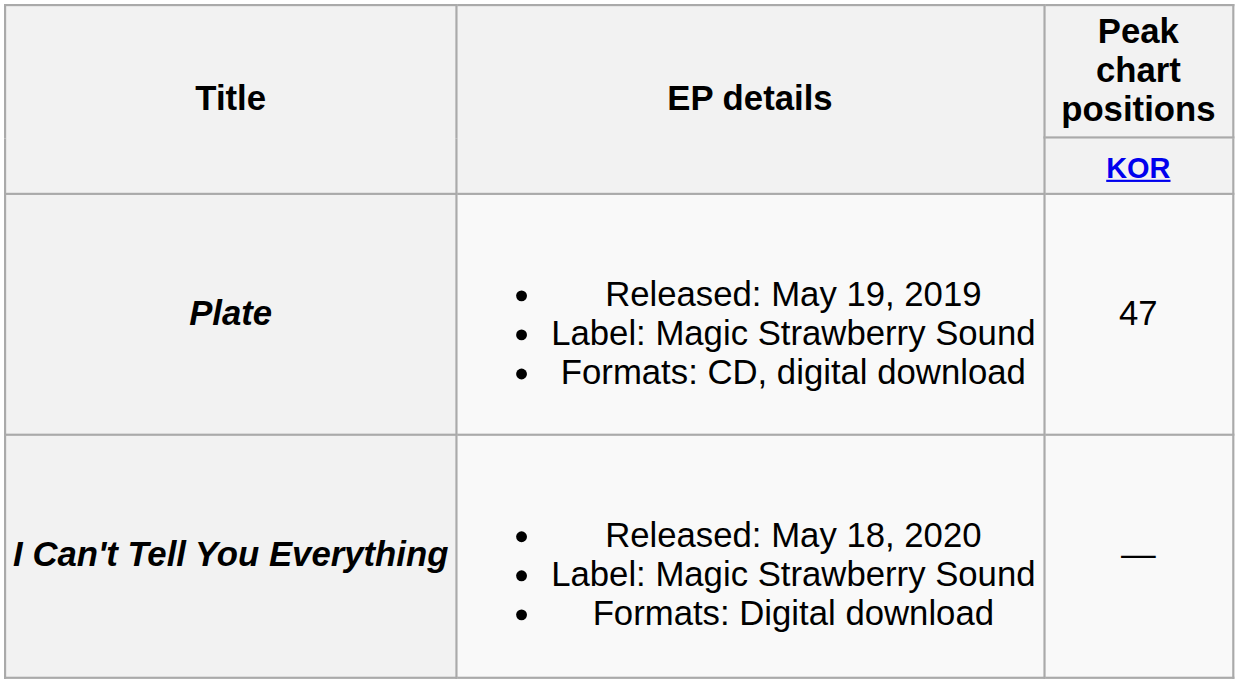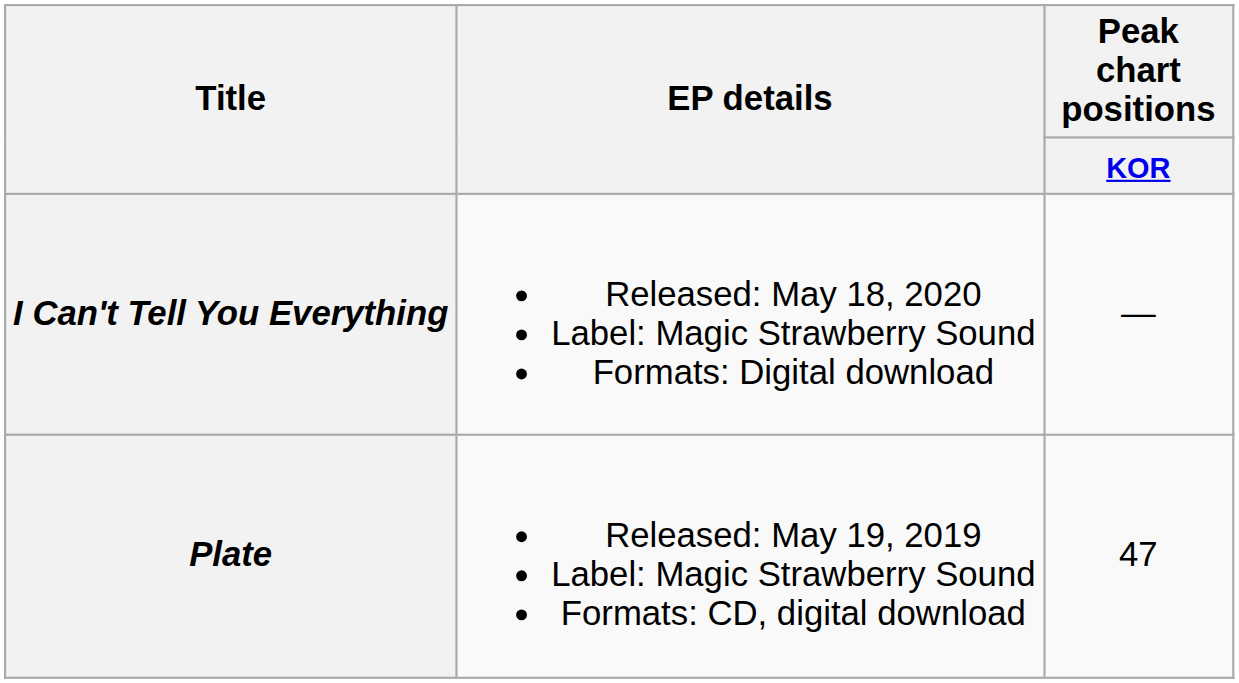 <table class="wikitable plainrowheaders" style="text-align:center;">
 <tr>
 <th scope="col" rowspan="2">Title</th>
 <th scope="col" rowspan="2">EP details</th>
 <th scope="col" colspan="1" style="width:5em;">Peak chart positions</th>
 </tr>
 <tr>
 <th><small><a href='#'>KOR</a></small><br></th>
 </tr>
 <tr>
+<th scope="row"><em>I Can't Tell You Everything</em></th>
+<td><br><ul><li>Released: May 18, 2020</li><li>Label: Magic Strawberry Sound</li><li>Formats: Digital download</li></ul></td>
+<td>—</td>
+</tr>
+<tr>
 <th scope="row"><em>Plate</em></th>
 <td><br><ul><li>Released: May 19, 2019</li><li>Label: Magic Strawberry Sound</li><li>Formats: CD, digital download</li></ul></td>
 <td>47</td>
 </tr>
-<tr>
-<th scope="row"><em>I Can't Tell You Everything</em></th>
-<td><br><ul><li>Released: May 18, 2020</li><li>Label: Magic Strawberry Sound</li><li>Formats: Digital download</li></ul></td>
-<td>—</td>
-</tr>
 </table>
